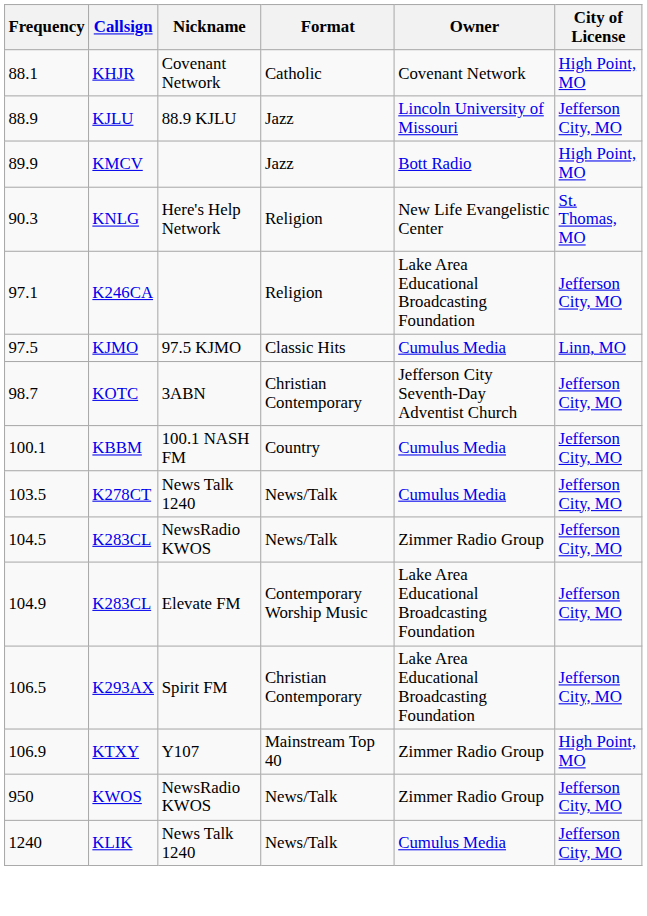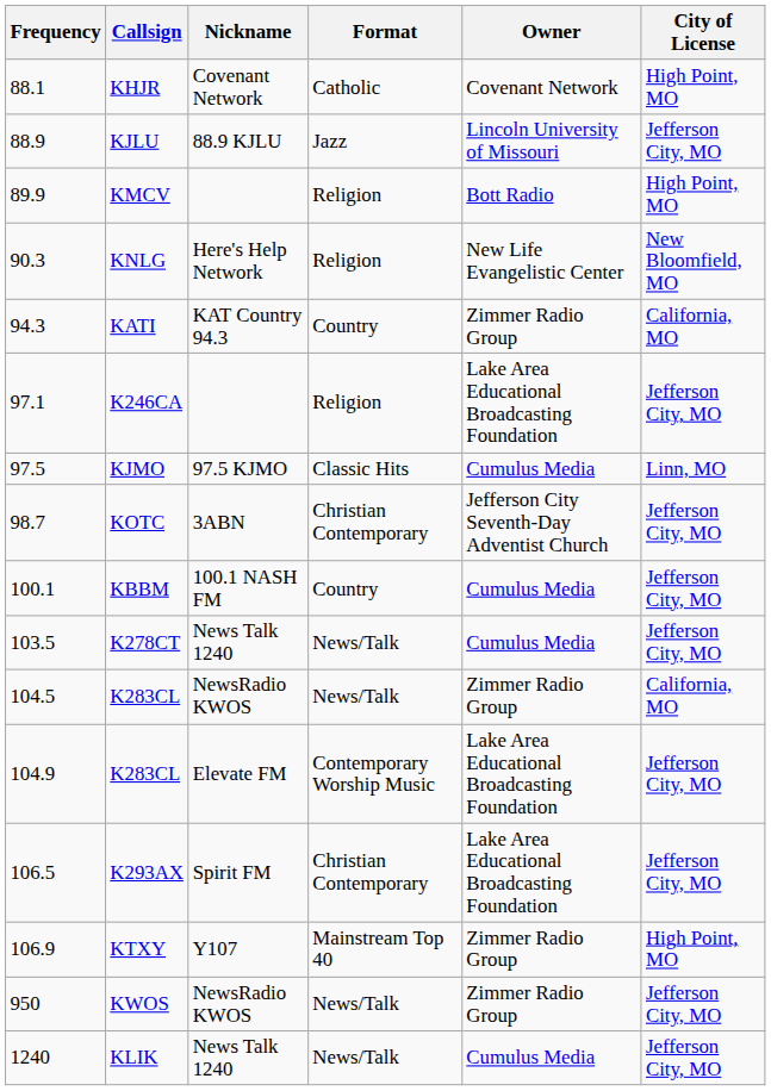 <table class="wikitable sortable">
 <tr>
 <th>Frequency</th>
 <th><a href='#'>Callsign</a></th>
 <th>Nickname</th>
 <th>Format</th>
 <th>Owner</th>
 <th>City of License</th>
 </tr>
 <tr>
 <td>88.1</td>
 <td><a href='#'>KHJR</a></td>
 <td>Covenant Network</td>
 <td>Catholic</td>
 <td>Covenant Network</td>
 <td><a href='#'>High Point, MO</a></td>
 </tr>
 <tr>
 <td>88.9</td>
 <td><a href='#'>KJLU</a></td>
 <td>88.9 KJLU</td>
 <td>Jazz</td>
 <td><a href='#'>Lincoln University of Missouri</a></td>
 <td><a href='#'>Jefferson City, MO</a></td>
 </tr>
 <tr>
 <td>89.9</td>
 <td><a href='#'>KMCV</a></td>
 <td></td>
-<td>Jazz</td>
+<td>Religion</td>
 <td><a href='#'>Bott Radio</a></td>
 <td><a href='#'>High Point, MO</a></td>
 </tr>
 <tr>
 <td>90.3</td>
 <td><a href='#'>KNLG</a></td>
 <td>Here's Help Network</td>
 <td>Religion</td>
 <td>New Life Evangelistic Center</td>
-<td><a href='#'>St. Thomas, MO</a></td>
+<td><a href='#'>New Bloomfield, MO</a></td>
+</tr>
+<tr>
+<td>94.3</td>
+<td><a href='#'>KATI</a></td>
+<td>KAT Country 94.3</td>
+<td>Country</td>
+<td>Zimmer Radio Group</td>
+<td><a href='#'>California, MO</a></td>
 </tr>
 <tr>
 <td>97.1</td>
 <td><a href='#'>K246CA</a></td>
 <td></td>
 <td>Religion</td>
 <td>Lake Area Educational Broadcasting Foundation</td>
 <td><a href='#'>Jefferson City, MO</a></td>
 </tr>
 <tr>
 <td>97.5</td>
 <td><a href='#'>KJMO</a></td>
 <td>97.5 KJMO</td>
 <td>Classic Hits</td>
 <td><a href='#'>Cumulus Media</a></td>
 <td><a href='#'>Linn, MO</a></td>
 </tr>
 <tr>
 <td>98.7</td>
 <td><a href='#'>KOTC</a></td>
 <td>3ABN</td>
 <td>Christian Contemporary</td>
 <td>Jefferson City Seventh-Day Adventist Church</td>
 <td><a href='#'>Jefferson City, MO</a></td>
 </tr>
 <tr>
 <td>100.1</td>
 <td><a href='#'>KBBM</a></td>
 <td>100.1 NASH FM</td>
 <td>Country</td>
 <td><a href='#'>Cumulus Media</a></td>
 <td><a href='#'>Jefferson City, MO</a></td>
 </tr>
 <tr>
 <td>103.5</td>
 <td><a href='#'>K278CT</a></td>
 <td>News Talk 1240</td>
 <td>News/Talk</td>
 <td><a href='#'>Cumulus Media</a></td>
 <td><a href='#'>Jefferson City, MO</a></td>
 </tr>
 <tr>
 <td>104.5</td>
 <td><a href='#'>K283CL</a></td>
 <td>NewsRadio KWOS</td>
 <td>News/Talk</td>
 <td>Zimmer Radio Group</td>
-<td><a href='#'>Jefferson City, MO</a></td>
+<td><a href='#'>California, MO</a></td>
 </tr>
 <tr>
 <td>104.9</td>
 <td><a href='#'>K283CL</a></td>
 <td>Elevate FM</td>
 <td>Contemporary Worship Music</td>
 <td>Lake Area Educational Broadcasting Foundation</td>
 <td><a href='#'>Jefferson City, MO</a></td>
 </tr>
 <tr>
 <td>106.5</td>
 <td><a href='#'>K293AX</a></td>
 <td>Spirit FM</td>
 <td>Christian Contemporary</td>
 <td>Lake Area Educational Broadcasting Foundation</td>
 <td><a href='#'>Jefferson City, MO</a></td>
 </tr>
 <tr>
 <td>106.9</td>
 <td><a href='#'>KTXY</a></td>
 <td>Y107</td>
 <td>Mainstream Top 40</td>
 <td>Zimmer Radio Group</td>
 <td><a href='#'>High Point, MO</a></td>
 </tr>
 <tr>
 <td>950</td>
 <td><a href='#'>KWOS</a></td>
 <td>NewsRadio KWOS</td>
 <td>News/Talk</td>
 <td>Zimmer Radio Group</td>
 <td><a href='#'>Jefferson City, MO</a></td>
 </tr>
 <tr>
 <td>1240</td>
 <td><a href='#'>KLIK</a></td>
 <td>News Talk 1240</td>
 <td>News/Talk</td>
 <td><a href='#'>Cumulus Media</a></td>
 <td><a href='#'>Jefferson City, MO</a></td>
 </tr>
 </table>
